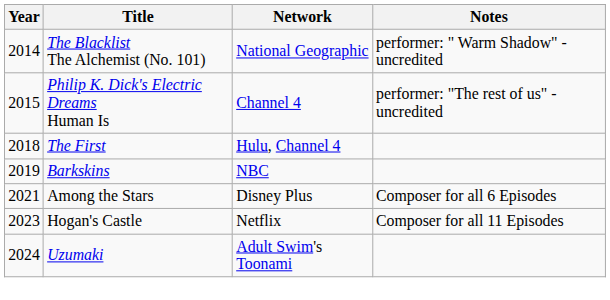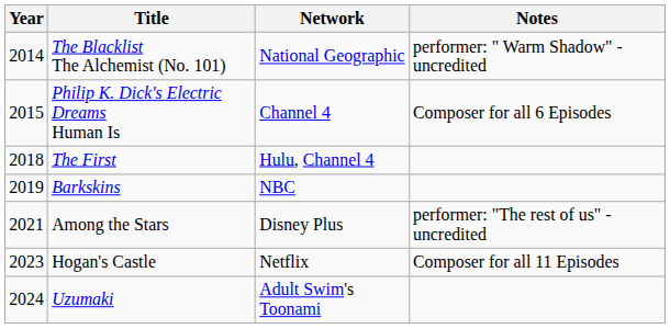 <table class="wikitable">
 <tr>
 <th>Year</th>
 <th>Title</th>
 <th>Network</th>
 <th>Notes</th>
 </tr>
 <tr>
 <td>2014</td>
 <td><em><a href='#'>The Blacklist</a></em><br>The Alchemist (No. 101)</td>
 <td><a href='#'>National Geographic</a></td>
 <td>performer: " Warm Shadow" - uncredited</td>
 </tr>
 <tr>
 <td>2015</td>
 <td><em><a href='#'>Philip K. Dick's Electric Dreams</a></em><br>Human Is</td>
 <td><a href='#'>Channel 4</a></td>
-<td>performer: "The rest of us" - uncredited</td>
+<td>Composer for all 6 Episodes</td>
 </tr>
 <tr>
 <td>2018</td>
 <td><em><a href='#'>The First</a></em></td>
 <td><a href='#'>Hulu</a>, <a href='#'>Channel 4</a></td>
 <td></td>
 </tr>
 <tr>
 <td>2019</td>
 <td><em><a href='#'>Barkskins</a></em></td>
 <td><a href='#'>NBC</a></td>
 <td></td>
 </tr>
 <tr>
 <td>2021</td>
 <td>Among the Stars</td>
 <td>Disney Plus</td>
-<td>Composer for all 6 Episodes</td>
+<td>performer: "The rest of us" - uncredited</td>
 </tr>
 <tr>
 <td>2023</td>
 <td>Hogan's Castle</td>
 <td>Netflix</td>
 <td>Composer for all 11 Episodes</td>
 </tr>
 <tr>
 <td>2024</td>
 <td><em><a href='#'>Uzumaki</a></em></td>
 <td><a href='#'>Adult Swim</a>'s <a href='#'>Toonami</a></td>
 <td></td>
 </tr>
 </table>
